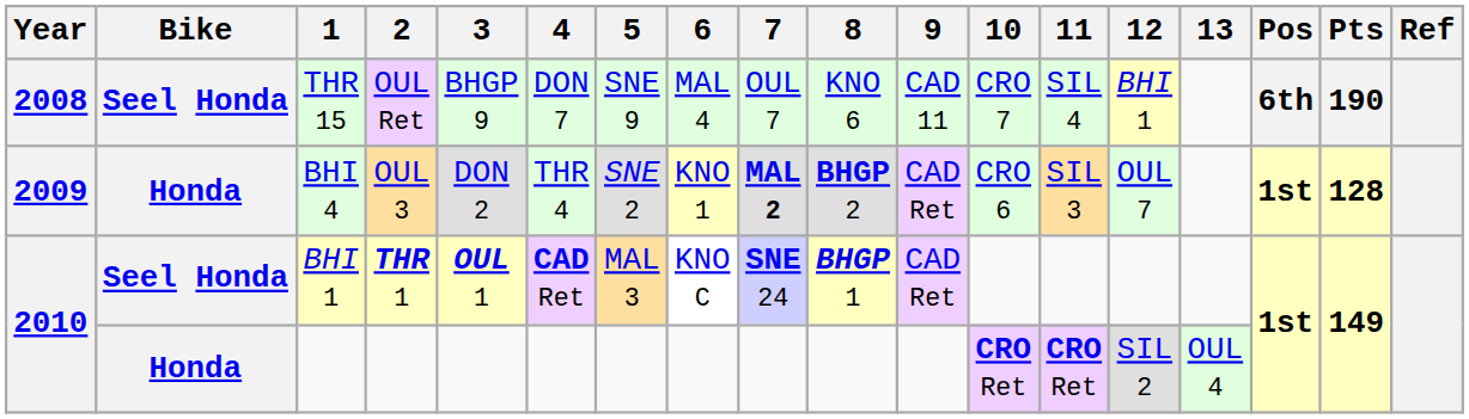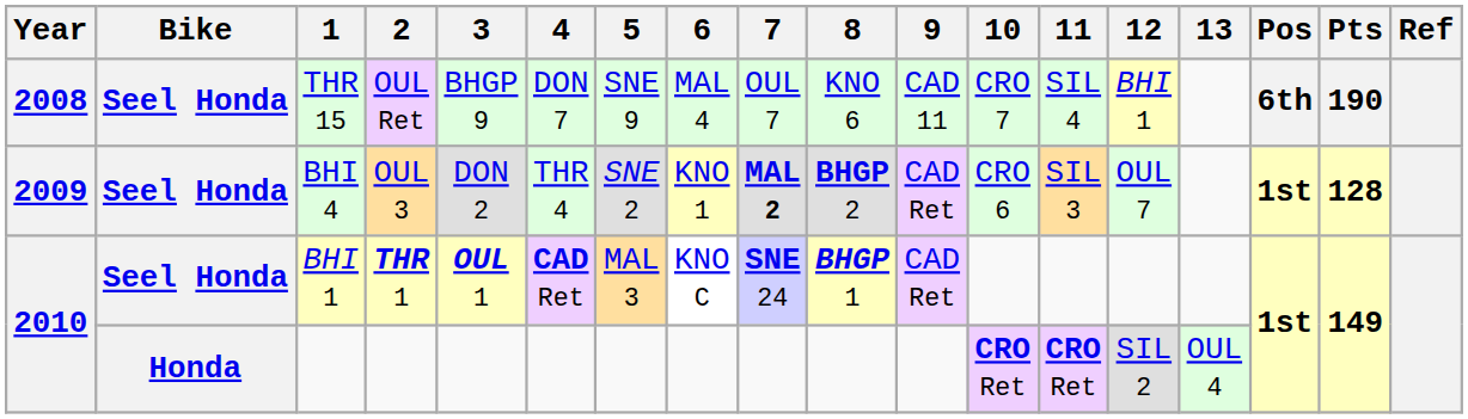 <table class="wikitable" style="text-align:center; font-size:90%">
 <tr>
 <th valign="middle">Year</th>
 <th valign="middle">Bike</th>
 <th>1</th>
 <th>2</th>
 <th>3</th>
 <th>4</th>
 <th>5</th>
 <th>6</th>
 <th>7</th>
 <th>8</th>
 <th>9</th>
 <th>10</th>
 <th>11</th>
 <th>12</th>
 <th>13</th>
 <th>Pos</th>
 <th>Pts</th>
 <th>Ref</th>
 </tr>
 <tr>
 <th><a href='#'>2008</a></th>
 <th><a href='#'>Seel</a> <a href='#'>Honda</a></th>
 <td style="background:#DFFFDF;"><a href='#'>THR</a><br><small>15</small></td>
 <td style="background:#EFCFFF;"><a href='#'>OUL</a><br><small>Ret</small></td>
 <td style="background:#DFFFDF;"><a href='#'>BHGP</a><br><small>9</small></td>
 <td style="background:#DFFFDF;"><a href='#'>DON</a><br><small>7</small></td>
 <td style="background:#DFFFDF;"><a href='#'>SNE</a><br><small>9</small></td>
 <td style="background:#DFFFDF;"><a href='#'>MAL</a><br><small>4</small></td>
 <td style="background:#DFFFDF;"><a href='#'>OUL</a><br><small>7</small></td>
 <td style="background:#DFFFDF;"><a href='#'>KNO</a><br><small>6</small></td>
 <td style="background:#DFFFDF;"><a href='#'>CAD</a><br><small>11</small></td>
 <td style="background:#DFFFDF;"><a href='#'>CRO</a><br><small>7</small></td>
 <td style="background:#DFFFDF;"><a href='#'>SIL</a><br><small>4</small></td>
 <td style="background:#FFFFBF;"><em><a href='#'>BHI</a></em><br><small>1</small></td>
 <td></td>
 <th style="background:#;">6th</th>
 <th style="background:#;">190</th>
 <th></th>
 </tr>
 <tr>
 <th><a href='#'>2009</a></th>
-<th><a href='#'>Honda</a></th>
+<th><a href='#'>Seel</a> <a href='#'>Honda</a></th>
 <td style="background:#DFFFDF;"><a href='#'>BHI</a><br><small>4</small></td>
 <td style="background:#FFDF9F;"><a href='#'>OUL</a><br><small>3</small></td>
 <td style="background:#DFDFDF;"><a href='#'>DON</a><br><small>2</small></td>
 <td style="background:#DFFFDF;"><a href='#'>THR</a><br><small>4</small></td>
 <td style="background:#DFDFDF;"><em><a href='#'>SNE</a></em><br><small>2</small></td>
 <td style="background:#FFFFBF;"><a href='#'>KNO</a><br><small>1</small></td>
 <td style="background:#DFDFDF;"><strong><a href='#'>MAL</a><br><small>2</small></strong></td>
 <td style="background:#DFDFDF;"><strong><a href='#'>BHGP</a></strong><br><small>2</small></td>
 <td style="background:#EFCFFF;"><a href='#'>CAD</a><br><small>Ret</small></td>
 <td style="background:#DFFFDF;"><a href='#'>CRO</a><br><small>6</small></td>
 <td style="background:#FFDF9F;"><a href='#'>SIL</a><br><small>3</small></td>
 <td style="background:#DFFFDF;"><a href='#'>OUL</a><br><small>7</small></td>
 <td></td>
 <td style="background:#FFFFBF;"><strong>1st</strong></td>
 <td style="background:#FFFFBF;"><strong>128</strong></td>
 <th></th>
 </tr>
 <tr>
 <th rowspan=2><a href='#'>2010</a></th>
 <th><a href='#'>Seel</a> <a href='#'>Honda</a></th>
 <td style="background:#FFFFBF;"><em><a href='#'>BHI</a></em><br><small>1</small></td>
 <td style="background:#FFFFBF;"><strong><em><a href='#'>THR</a></em></strong><br><small>1</small></td>
 <td style="background:#FFFFBF;"><strong><em><a href='#'>OUL</a></em></strong><br><small>1</small></td>
 <td style="background:#EFCFFF;"><strong><a href='#'>CAD</a></strong><br><small>Ret</small></td>
 <td style="background:#FFDF9F;"><a href='#'>MAL</a><br><small>3</small></td>
 <td style="background:#FFFFFF;"><a href='#'>KNO</a><br><small>C</small></td>
 <td style="background:#CFCFFF;"><strong><a href='#'>SNE</a></strong><br><small>24</small></td>
 <td style="background:#FFFFBF;"><strong><em><a href='#'>BHGP</a></em></strong><br><small>1</small></td>
 <td style="background:#EFCFFF;"><a href='#'>CAD</a><br><small>Ret</small></td>
 <td></td>
 <td></td>
 <td></td>
 <td></td>
 <td rowspan=2 style="background:#FFFFBF;"><strong>1st</strong></td>
 <td rowspan=2 style="background:#FFFFBF;"><strong>149</strong></td>
 <th rowspan=2></th>
 </tr>
 <tr>
 <th><a href='#'>Honda</a></th>
 <td></td>
 <td></td>
 <td></td>
 <td></td>
 <td></td>
 <td></td>
 <td></td>
 <td></td>
 <td></td>
 <td style="background:#EFCFFF;"><strong><a href='#'>CRO</a></strong><br><small>Ret</small></td>
 <td style="background:#EFCFFF;"><strong><a href='#'>CRO</a></strong><br><small>Ret</small></td>
 <td style="background:#DFDFDF;"><a href='#'>SIL</a><br><small>2</small></td>
 <td style="background:#DFFFDF;"><a href='#'>OUL</a><br><small>4</small></td>
 </tr>
 </table>
